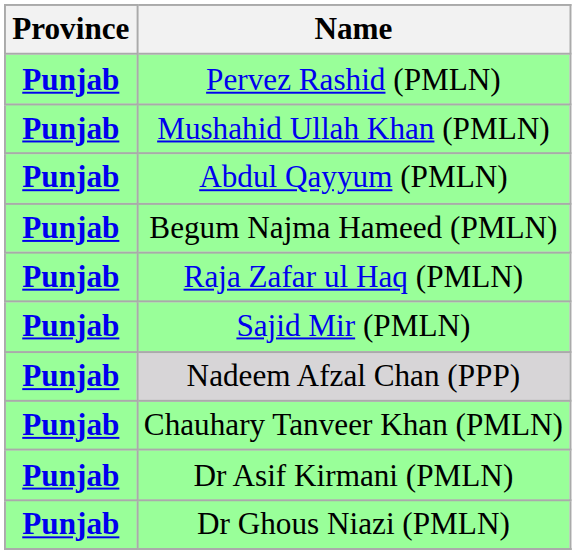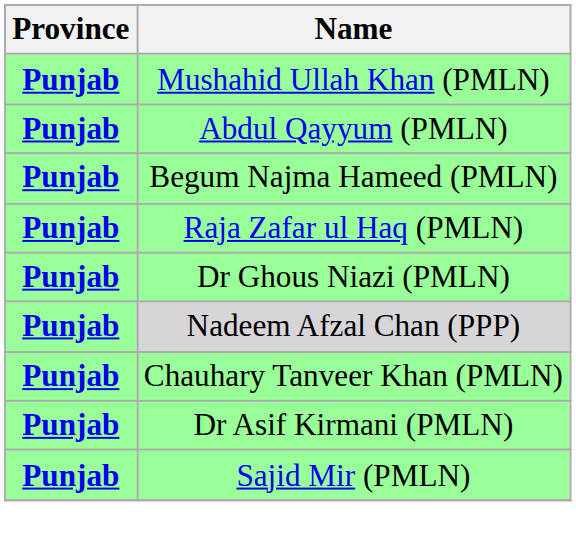 <table class="wikitable sortable" style="text-align:center">
 <tr style="vertical-align:bottom;">
 <th>Province</th>
 <th>Name</th>
-</tr>
-<tr>
-<th style="background:rgb(153, 255, 153);"><a href='#'>Punjab</a></th>
-<td style="background:rgb(153, 255, 153);"><a href='#'>Pervez Rashid</a> (PMLN)</td>
 </tr>
 <tr>
 <th style="background:rgb(153, 255, 153);"><a href='#'>Punjab</a></th>
 <td style="background:rgb(153, 255, 153);"><a href='#'>Mushahid Ullah Khan</a> (PMLN)</td>
 </tr>
 <tr>
 <th style="background:rgb(153, 255, 153);"><a href='#'>Punjab</a></th>
 <td style="background:rgb(153, 255, 153);"><a href='#'>Abdul Qayyum</a> (PMLN)</td>
 </tr>
 <tr>
 <th style="background:rgb(153, 255, 153);"><a href='#'>Punjab</a></th>
 <td style="background:rgb(153, 255, 153);">Begum Najma Hameed (PMLN)</td>
 </tr>
 <tr>
 <th style="background:rgb(153, 255, 153);"><a href='#'>Punjab</a></th>
 <td style="background:rgb(153, 255, 153);"><a href='#'>Raja Zafar ul Haq</a> (PMLN)</td>
 </tr>
 <tr>
 <th style="background:rgb(153, 255, 153);"><a href='#'>Punjab</a></th>
-<td style="background:rgb(153, 255, 153);"><a href='#'>Sajid Mir</a> (PMLN)</td>
+<td style="background:rgb(153, 255, 153);">Dr Ghous Niazi (PMLN)</td>
 </tr>
 <tr>
 <th style="background:rgb(153, 255, 153);"><a href='#'>Punjab</a></th>
 <td style="background:#D7D5D7">Nadeem Afzal Chan (PPP)</td>
 </tr>
 <tr>
 <th style="background:rgb(153, 255, 153);"><a href='#'>Punjab</a></th>
 <td style="background:rgb(153, 255, 153);">Chauhary Tanveer Khan (PMLN)</td>
 </tr>
 <tr>
 <th style="background:rgb(153, 255, 153);"><a href='#'>Punjab</a></th>
 <td style="background:rgb(153, 255, 153);">Dr Asif Kirmani (PMLN)</td>
 </tr>
 <tr>
 <th style="background:rgb(153, 255, 153);"><a href='#'>Punjab</a></th>
-<td style="background:rgb(153, 255, 153);">Dr Ghous Niazi (PMLN)</td>
+<td style="background:rgb(153, 255, 153);"><a href='#'>Sajid Mir</a> (PMLN)</td>
 </tr>
 <tr>
 </tr>
 </table>
